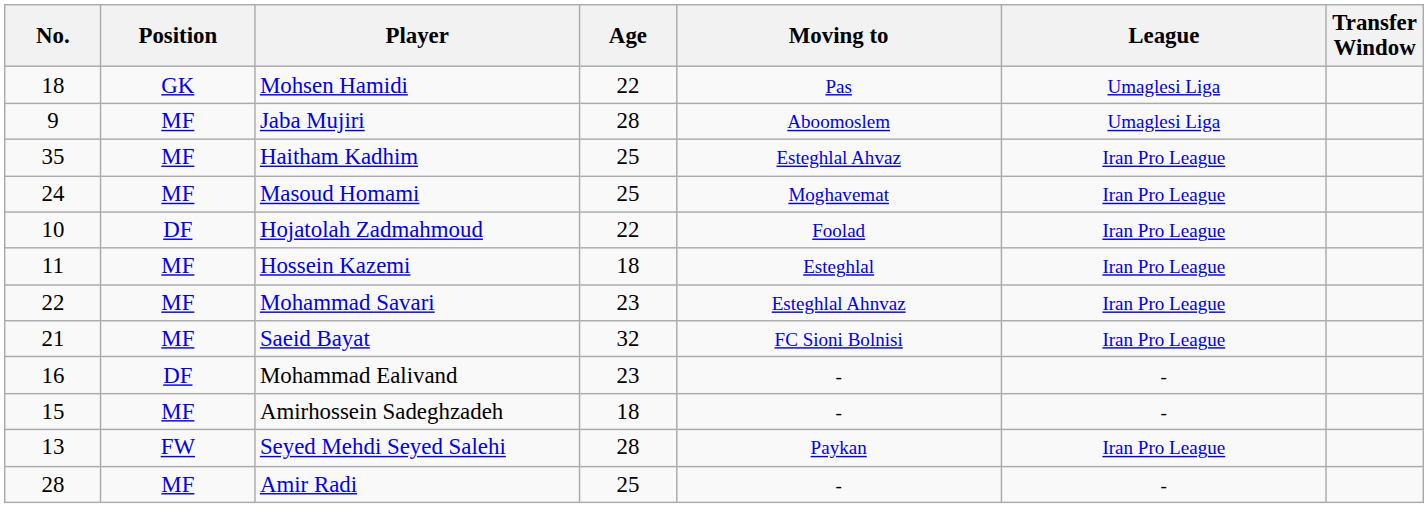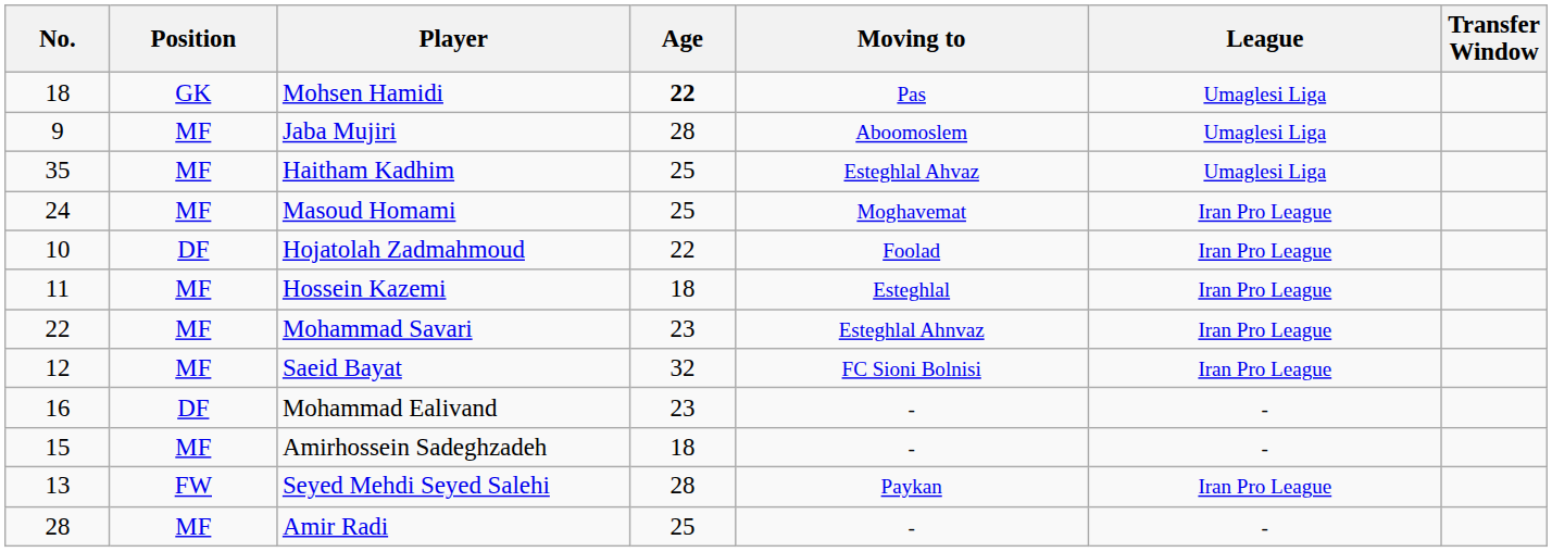 <table class="wikitable sortable" style="text-align: center;">
 <tr>
 <th width=60><strong>No.</strong></th>
 <th width=100><strong>Position</strong></th>
 <th width=220><strong>Player</strong></th>
 <th width=60><strong>Age</strong></th>
 <th width=220><strong>Moving to</strong></th>
 <th width=220><strong>League</strong></th>
 <th width=60><strong>Transfer Window</strong></th>
 </tr>
 <tr>
 <td>18</td>
 <td style="text-align:center"><a href='#'>GK</a></td>
 <td style="text-align:left"> <a href='#'>Mohsen Hamidi</a></td>
-<td>22</td>
+<td><strong>22</strong></td>
 <td><small><a href='#'>Pas</a></small></td>
 <td><small><a href='#'>Umaglesi Liga</a></small></td>
 <td></td>
 </tr>
 <tr>
 <td>9</td>
 <td style="text-align:center"><a href='#'>MF</a></td>
 <td style="text-align:left"> <a href='#'>Jaba Mujiri</a></td>
 <td>28</td>
 <td><small><a href='#'>Aboomoslem</a></small></td>
 <td><small><a href='#'>Umaglesi Liga</a></small></td>
 <td></td>
 </tr>
 <tr>
 <td>35</td>
 <td style="text-align:center"><a href='#'>MF</a></td>
 <td style="text-align:left"> <a href='#'>Haitham Kadhim</a></td>
 <td>25</td>
 <td><small><a href='#'>Esteghlal Ahvaz</a></small></td>
-<td><small><a href='#'>Iran Pro League</a></small></td>
+<td><small><a href='#'>Umaglesi Liga</a></small></td>
 <td></td>
 </tr>
 <tr>
 <td>24</td>
 <td style="text-align:center"><a href='#'>MF</a></td>
 <td style="text-align:left"> <a href='#'>Masoud Homami</a></td>
 <td>25</td>
 <td><small><a href='#'>Moghavemat</a></small></td>
 <td><small><a href='#'>Iran Pro League</a></small></td>
 <td></td>
 </tr>
 <tr>
 <td>10</td>
 <td style="text-align:center"><a href='#'>DF</a></td>
 <td style="text-align:left"> <a href='#'>Hojatolah Zadmahmoud</a></td>
 <td>22</td>
 <td><small><a href='#'>Foolad</a></small></td>
 <td><small><a href='#'>Iran Pro League</a></small></td>
 <td></td>
 </tr>
 <tr>
 <td>11</td>
 <td style="text-align:center"><a href='#'>MF</a></td>
 <td style="text-align:left"> <a href='#'>Hossein Kazemi</a></td>
 <td>18</td>
 <td><small><a href='#'>Esteghlal</a></small></td>
 <td><small><a href='#'>Iran Pro League</a></small></td>
 <td></td>
 </tr>
 <tr>
 <td>22</td>
 <td style="text-align:center"><a href='#'>MF</a></td>
 <td style="text-align:left"> <a href='#'>Mohammad Savari</a></td>
 <td>23</td>
 <td><small><a href='#'>Esteghlal Ahnvaz</a></small></td>
 <td><small><a href='#'>Iran Pro League</a></small></td>
 <td></td>
 </tr>
 <tr>
-<td>21</td>
+<td>12</td>
 <td style="text-align:center"><a href='#'>MF</a></td>
 <td style="text-align:left"> <a href='#'>Saeid Bayat</a></td>
 <td>32</td>
 <td><small><a href='#'>FC Sioni Bolnisi</a></small></td>
 <td><small><a href='#'>Iran Pro League</a></small></td>
 <td></td>
 </tr>
 <tr>
 <td>16</td>
 <td style="text-align:center"><a href='#'>DF</a></td>
 <td style="text-align:left"> Mohammad Ealivand</td>
 <td>23</td>
 <td><small>-</small></td>
 <td><small>-</small></td>
 <td></td>
 </tr>
 <tr>
 <td>15</td>
 <td style="text-align:center"><a href='#'>MF</a></td>
 <td style="text-align:left"> Amirhossein Sadeghzadeh</td>
 <td>18</td>
 <td><small>-</small></td>
 <td><small>-</small></td>
 <td></td>
 </tr>
 <tr>
 <td>13</td>
 <td style="text-align:center"><a href='#'>FW</a></td>
 <td style="text-align:left"> <a href='#'>Seyed Mehdi Seyed Salehi</a></td>
 <td>28</td>
 <td><small><a href='#'>Paykan</a></small></td>
 <td><small><a href='#'>Iran Pro League</a></small></td>
 <td></td>
 </tr>
 <tr>
 <td>28</td>
 <td style="text-align:center"><a href='#'>MF</a></td>
 <td style="text-align:left"> <a href='#'>Amir Radi</a></td>
 <td>25</td>
 <td><small>-</small></td>
 <td><small>-</small></td>
 <td></td>
 </tr>
 </table>
